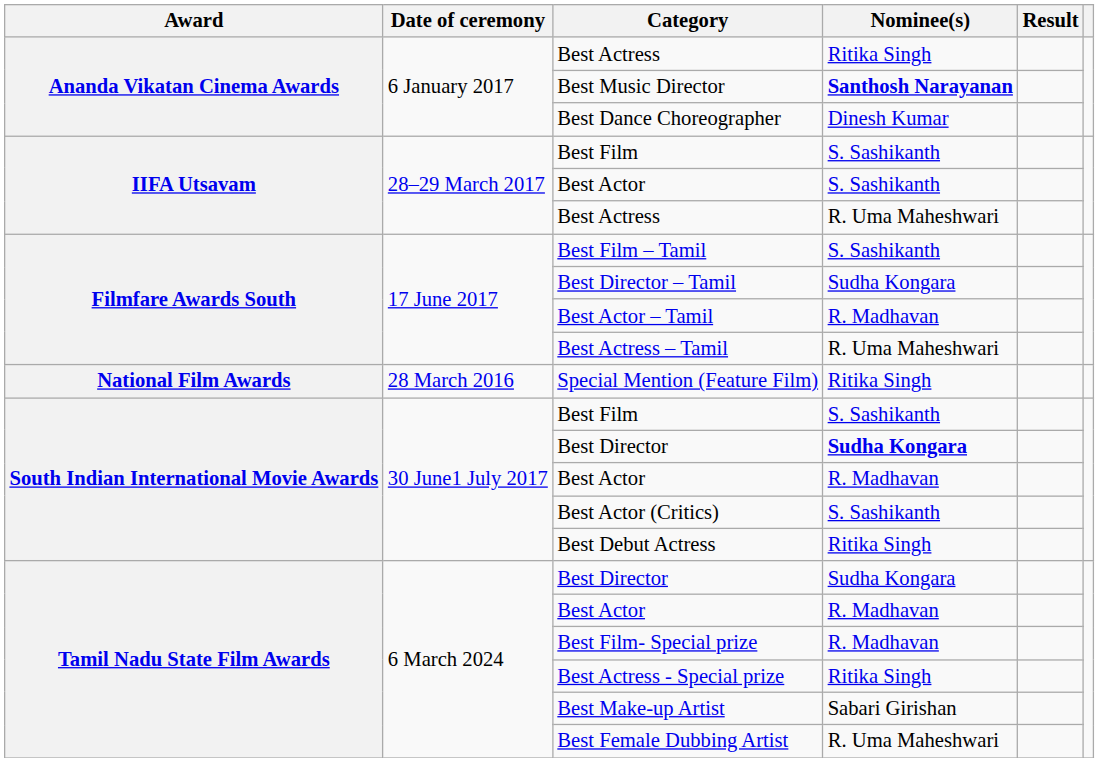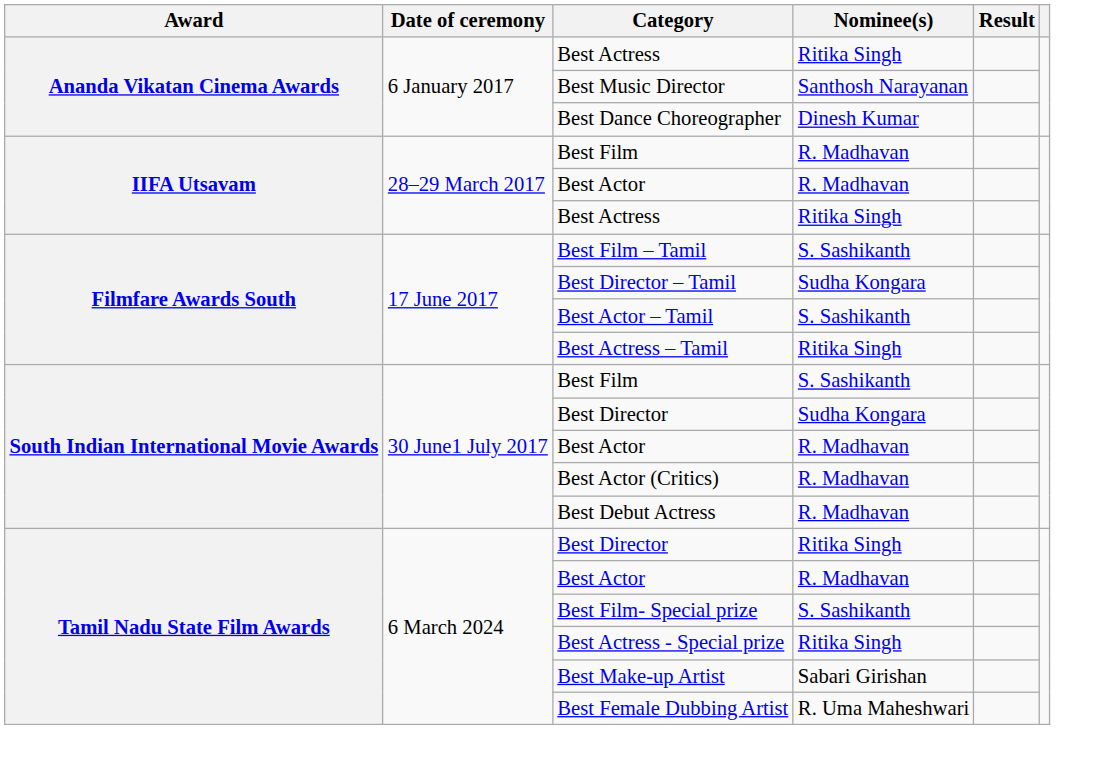 <table class="wikitable plainrowheaders sortable">
 <tr>
 <th scope="col">Award</th>
 <th scope="col">Date of ceremony</th>
 <th scope="col">Category</th>
 <th scope="col">Nominee(s)</th>
 <th scope="col">Result</th>
 <th scope="col" class="unsortable"></th>
 </tr>
 <tr>
 <th rowspan="3" scope="row"><a href='#'>Ananda Vikatan Cinema Awards</a></th>
 <td rowspan="3">6 January 2017</td>
 <td>Best Actress</td>
 <td><a href='#'>Ritika Singh</a></td>
 <td></td>
 <td rowspan="3" style="text-align: center;"></td>
 </tr>
 <tr>
 <td>Best Music Director</td>
-<td><strong><a href='#'>Santhosh Narayanan</a></strong></td>
+<td><a href='#'>Santhosh Narayanan</a></td>
 <td></td>
 </tr>
 <tr>
 <td>Best Dance Choreographer</td>
 <td><a href='#'>Dinesh Kumar</a></td>
 <td></td>
 </tr>
 <tr>
 <th rowspan="3" scope="row"><a href='#'>IIFA Utsavam</a></th>
 <td rowspan="3"><a href='#'>28–29 March 2017</a></td>
 <td>Best Film</td>
-<td><a href='#'>S. Sashikanth</a></td>
+<td><a href='#'>R. Madhavan</a></td>
 <td></td>
 <td rowspan="3" style="text-align: center;"></td>
 </tr>
 <tr>
 <td>Best Actor</td>
-<td><a href='#'>S. Sashikanth</a></td>
+<td><a href='#'>R. Madhavan</a></td>
 <td></td>
 </tr>
 <tr>
 <td>Best Actress</td>
-<td>R. Uma Maheshwari</td>
+<td><a href='#'>Ritika Singh</a></td>
 <td></td>
 </tr>
 <tr>
 <th rowspan="4" scope="row"><a href='#'>Filmfare Awards South</a></th>
 <td rowspan="4"><a href='#'>17 June 2017</a></td>
 <td><a href='#'>Best Film – Tamil</a></td>
 <td><a href='#'>S. Sashikanth</a></td>
 <td></td>
 <td rowspan="4" style="text-align: center;"></td>
 </tr>
 <tr>
 <td><a href='#'>Best Director – Tamil</a></td>
 <td><a href='#'>Sudha Kongara</a></td>
 <td></td>
 </tr>
 <tr>
 <td><a href='#'>Best Actor – Tamil</a></td>
-<td><a href='#'>R. Madhavan</a></td>
+<td><a href='#'>S. Sashikanth</a></td>
 <td></td>
 </tr>
 <tr>
 <td><a href='#'>Best Actress – Tamil</a></td>
-<td>R. Uma Maheshwari</td>
-<td></td>
-</tr>
-<tr>
-<th scope="row"><a href='#'>National Film Awards</a></th>
-<td><a href='#'>28 March 2016</a></td>
-<td><a href='#'>Special Mention (Feature Film)</a></td>
 <td><a href='#'>Ritika Singh</a></td>
 <td></td>
-<td style="text-align: center;"></td>
 </tr>
 <tr>
 <th rowspan="5" scope="row"><a href='#'>South Indian International Movie Awards</a></th>
 <td rowspan="5"><a href='#'>30 June1 July 2017</a></td>
 <td>Best Film</td>
 <td><a href='#'>S. Sashikanth</a></td>
 <td></td>
 <td rowspan="5" style="text-align: center;"></td>
 </tr>
 <tr>
 <td>Best Director</td>
-<td><strong><a href='#'>Sudha Kongara</a></strong></td>
+<td><a href='#'>Sudha Kongara</a></td>
 <td></td>
 </tr>
 <tr>
 <td>Best Actor</td>
 <td><a href='#'>R. Madhavan</a></td>
 <td></td>
 </tr>
 <tr>
 <td>Best Actor (Critics)</td>
-<td><a href='#'>S. Sashikanth</a></td>
+<td><a href='#'>R. Madhavan</a></td>
 <td></td>
 </tr>
 <tr>
 <td>Best Debut Actress</td>
-<td><a href='#'>Ritika Singh</a></td>
+<td><a href='#'>R. Madhavan</a></td>
 <td></td>
 </tr>
 <tr>
 <th rowspan="6" scope="row"><a href='#'>Tamil Nadu State Film Awards</a></th>
 <td rowspan="6">6 March 2024</td>
 <td><a href='#'>Best Director</a></td>
-<td><a href='#'>Sudha Kongara</a></td>
+<td><a href='#'>Ritika Singh</a></td>
 <td></td>
 <td rowspan="6" style="text-align: center;"></td>
 </tr>
 <tr>
 <td><a href='#'>Best Actor</a></td>
 <td><a href='#'>R. Madhavan</a></td>
 <td></td>
 </tr>
 <tr>
 <td><a href='#'>Best Film- Special prize</a></td>
-<td><a href='#'>R. Madhavan</a></td>
+<td><a href='#'>S. Sashikanth</a></td>
 <td></td>
 </tr>
 <tr>
 <td><a href='#'>Best Actress - Special prize</a></td>
 <td><a href='#'>Ritika Singh</a></td>
 <td></td>
 </tr>
 <tr>
 <td><a href='#'>Best Make-up Artist</a></td>
 <td>Sabari Girishan</td>
 <td></td>
 </tr>
 <tr>
 <td><a href='#'>Best Female Dubbing Artist</a></td>
 <td>R. Uma Maheshwari</td>
 <td></td>
 </tr>
 </table>
